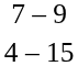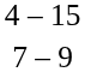 <table style="text-align:center">
 <tr>
 <th width=200></th>
 <th width=100></th>
 <th width=200></th>
 </tr>
 <tr>
 <td align=right></td>
-<td>7 – 9</td>
+<td>4 – 15</td>
 <td align=left><strong></strong></td>
 </tr>
 <tr>
 <td align=right></td>
-<td>4 – 15</td>
+<td>7 – 9</td>
 <td align=left><strong></strong></td>
 </tr>
 </table>
